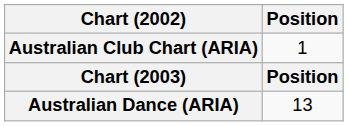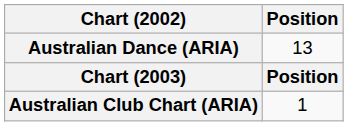 <table class="wikitable plainrowheaders" style="text-align:center">
 <tr>
 <th>Chart (2002)</th>
 <th>Position</th>
 </tr>
 <tr>
-<th scope="row">Australian Club Chart (ARIA)</th>
-<td>1</td>
+<th scope="row">Australian Dance (ARIA)</th>
+<td>13</td>
 </tr>
 <tr>
 <th>Chart (2003)</th>
 <th>Position</th>
 </tr>
 <tr>
-<th scope="row">Australian Dance (ARIA)</th>
-<td>13</td>
+<th scope="row">Australian Club Chart (ARIA)</th>
+<td>1</td>
 </tr>
 </table>
